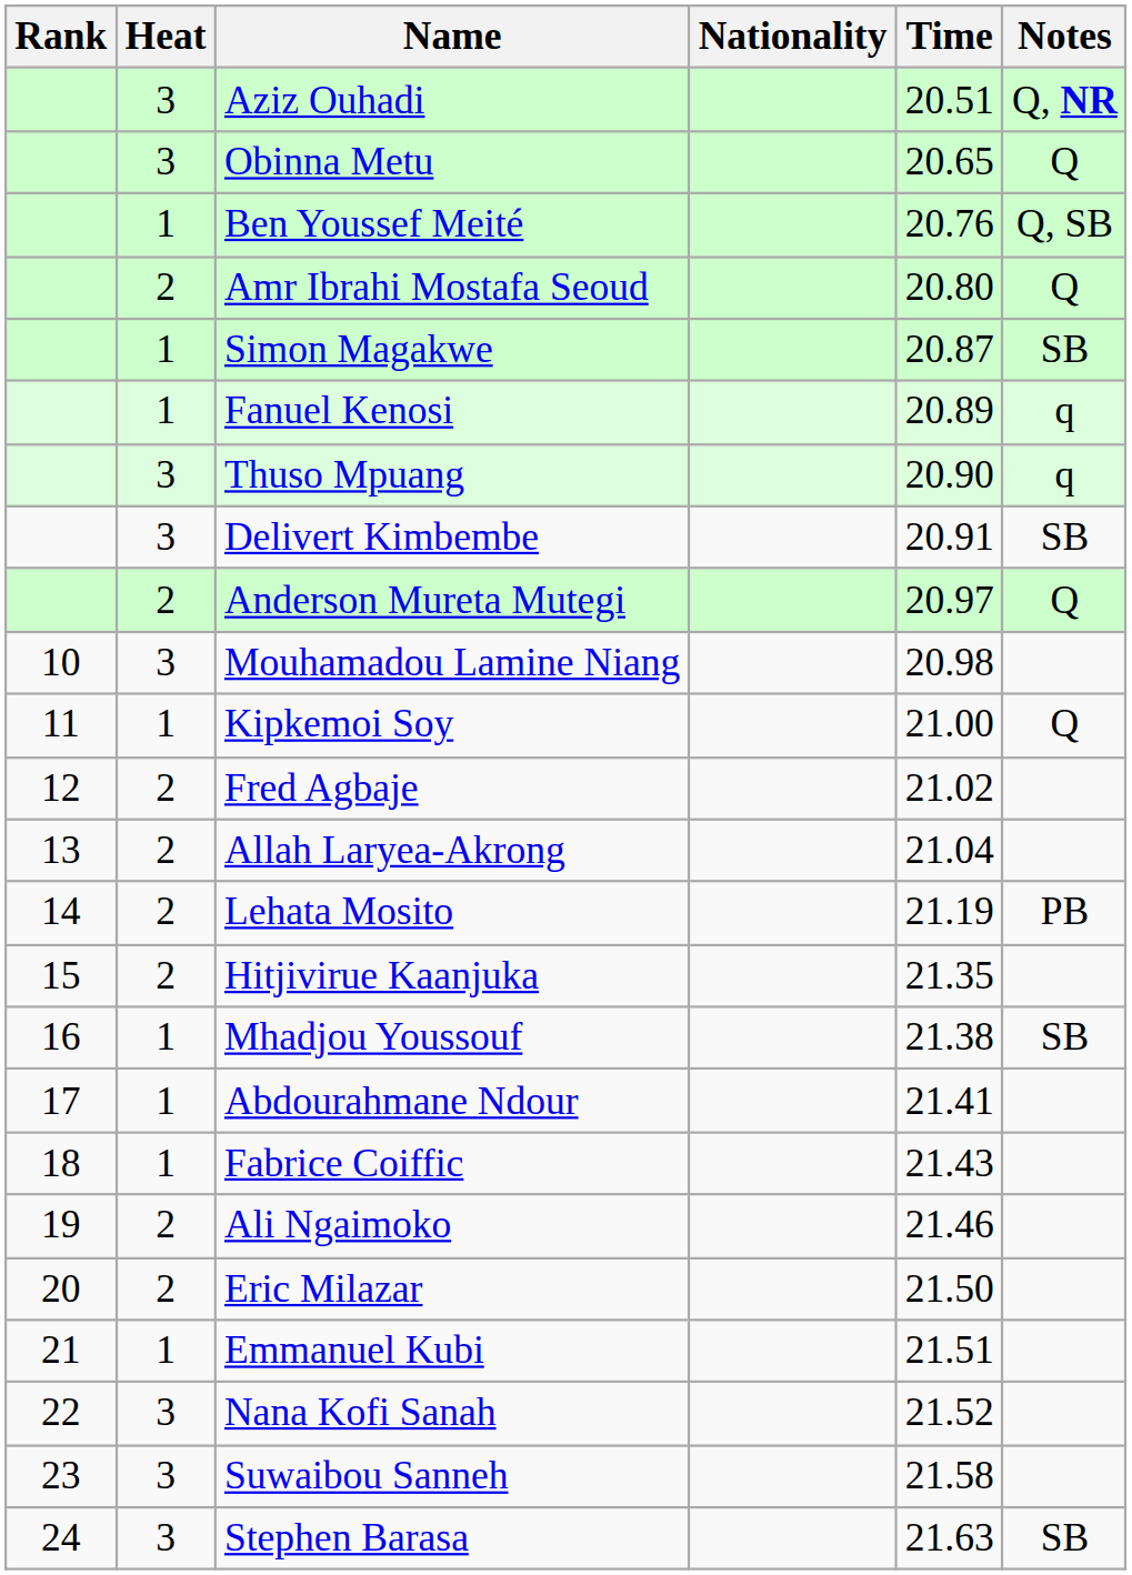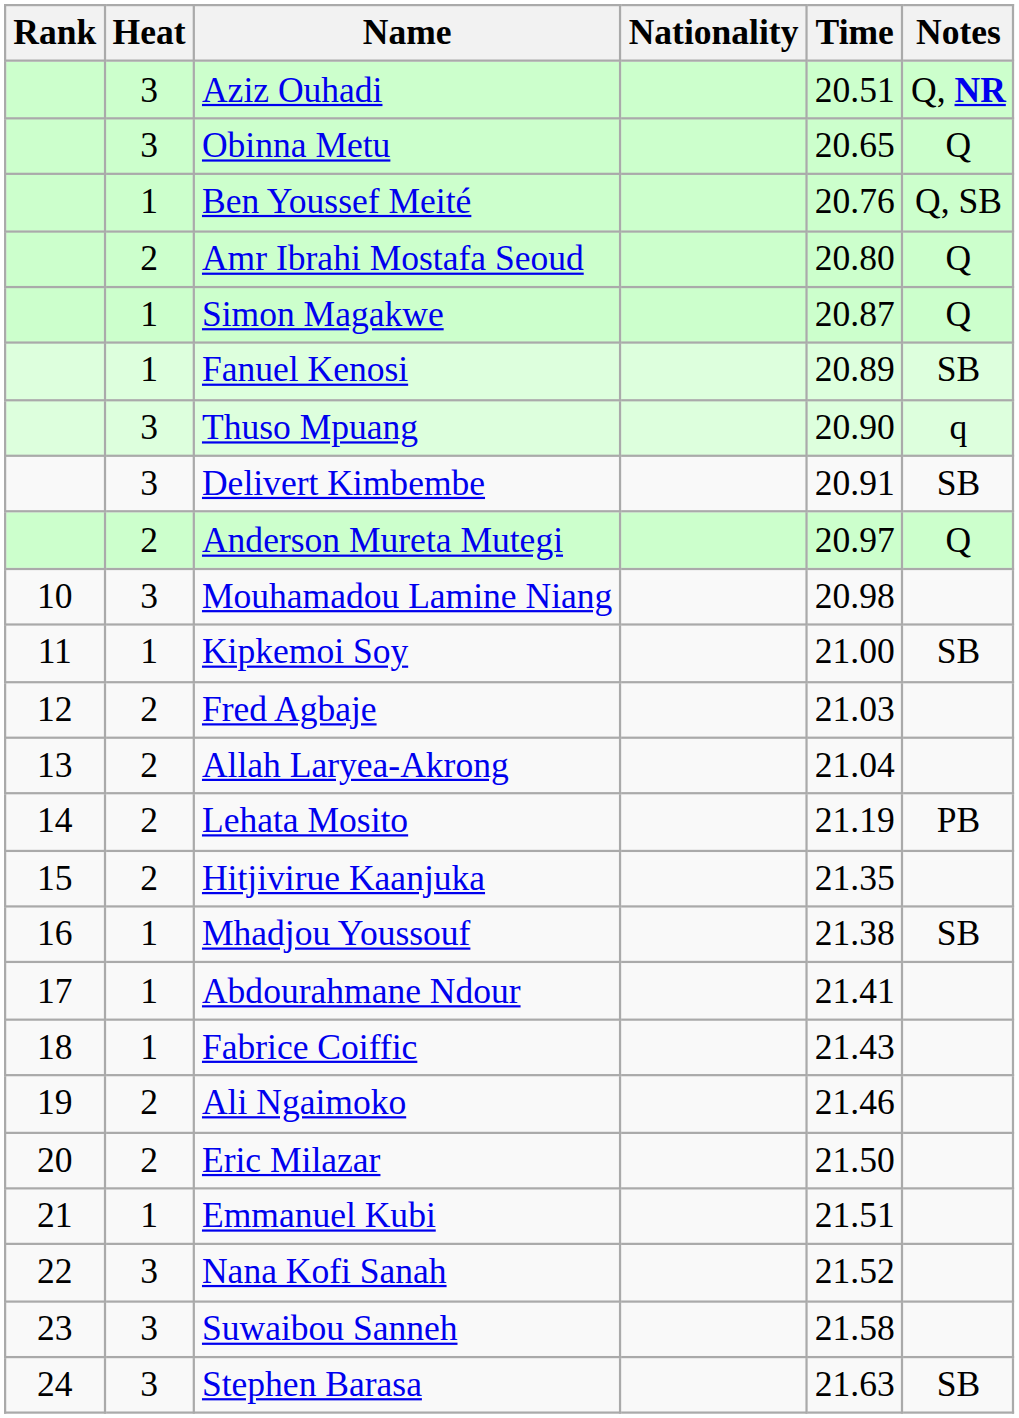 <table class="wikitable sortable" style="text-align:center">
 <tr>
 <th>Rank</th>
 <th>Heat</th>
 <th>Name</th>
 <th>Nationality</th>
 <th>Time</th>
 <th>Notes</th>
 </tr>
 <tr bgcolor=ccffcc>
 <td></td>
 <td>3</td>
 <td align=left><a href='#'>Aziz Ouhadi</a></td>
 <td align=left></td>
 <td>20.51</td>
 <td>Q, <strong><a href='#'>NR</a></strong></td>
 </tr>
 <tr bgcolor=ccffcc>
 <td></td>
 <td>3</td>
 <td align=left><a href='#'>Obinna Metu</a></td>
 <td align=left></td>
 <td>20.65</td>
 <td>Q</td>
 </tr>
 <tr bgcolor=ccffcc>
 <td></td>
 <td>1</td>
 <td align=left><a href='#'>Ben Youssef Meité</a></td>
 <td align=left></td>
 <td>20.76</td>
 <td>Q, SB</td>
 </tr>
 <tr bgcolor=ccffcc>
 <td></td>
 <td>2</td>
 <td align=left><a href='#'>Amr Ibrahi Mostafa Seoud</a></td>
 <td align=left></td>
 <td>20.80</td>
 <td>Q</td>
 </tr>
 <tr bgcolor=ccffcc>
 <td></td>
 <td>1</td>
 <td align=left><a href='#'>Simon Magakwe</a></td>
 <td align=left></td>
 <td>20.87</td>
-<td>SB</td>
+<td>Q</td>
 </tr>
 <tr bgcolor=ddffdd>
 <td></td>
 <td>1</td>
 <td align=left><a href='#'>Fanuel Kenosi</a></td>
 <td align=left></td>
 <td>20.89</td>
-<td>q</td>
+<td>SB</td>
 </tr>
 <tr bgcolor=ddffdd>
 <td></td>
 <td>3</td>
 <td align=left><a href='#'>Thuso Mpuang</a></td>
 <td align=left></td>
 <td>20.90</td>
 <td>q</td>
 </tr>
 <tr>
 <td></td>
 <td>3</td>
 <td align=left><a href='#'>Delivert Kimbembe</a></td>
 <td align=left></td>
 <td>20.91</td>
 <td>SB</td>
 </tr>
 <tr bgcolor=ccffcc>
 <td></td>
 <td>2</td>
 <td align=left><a href='#'>Anderson Mureta Mutegi</a></td>
 <td align=left></td>
 <td>20.97</td>
 <td>Q</td>
 </tr>
 <tr>
 <td>10</td>
 <td>3</td>
 <td align=left><a href='#'>Mouhamadou Lamine Niang</a></td>
 <td align=left></td>
 <td>20.98</td>
 <td></td>
 </tr>
 <tr>
 <td>11</td>
 <td>1</td>
 <td align=left><a href='#'>Kipkemoi Soy</a></td>
 <td align=left></td>
 <td>21.00</td>
-<td>Q</td>
+<td>SB</td>
 </tr>
 <tr>
 <td>12</td>
 <td>2</td>
 <td align=left><a href='#'>Fred Agbaje</a></td>
 <td align=left></td>
-<td>21.02</td>
+<td>21.03</td>
 <td></td>
 </tr>
 <tr>
 <td>13</td>
 <td>2</td>
 <td align=left><a href='#'>Allah Laryea-Akrong</a></td>
 <td align=left></td>
 <td>21.04</td>
 <td></td>
 </tr>
 <tr>
 <td>14</td>
 <td>2</td>
 <td align=left><a href='#'>Lehata Mosito</a></td>
 <td align=left></td>
 <td>21.19</td>
 <td>PB</td>
 </tr>
 <tr>
 <td>15</td>
 <td>2</td>
 <td align=left><a href='#'>Hitjivirue Kaanjuka</a></td>
 <td align=left></td>
 <td>21.35</td>
 <td></td>
 </tr>
 <tr>
 <td>16</td>
 <td>1</td>
 <td align=left><a href='#'>Mhadjou Youssouf</a></td>
 <td align=left></td>
 <td>21.38</td>
 <td>SB</td>
 </tr>
 <tr>
 <td>17</td>
 <td>1</td>
 <td align=left><a href='#'>Abdourahmane Ndour</a></td>
 <td align=left></td>
 <td>21.41</td>
 <td></td>
 </tr>
 <tr>
 <td>18</td>
 <td>1</td>
 <td align=left><a href='#'>Fabrice Coiffic</a></td>
 <td align=left></td>
 <td>21.43</td>
 <td></td>
 </tr>
 <tr>
 <td>19</td>
 <td>2</td>
 <td align=left><a href='#'>Ali Ngaimoko</a></td>
 <td align=left></td>
 <td>21.46</td>
 <td></td>
 </tr>
 <tr>
 <td>20</td>
 <td>2</td>
 <td align=left><a href='#'>Eric Milazar</a></td>
 <td align=left></td>
 <td>21.50</td>
 <td></td>
 </tr>
 <tr>
 <td>21</td>
 <td>1</td>
 <td align=left><a href='#'>Emmanuel Kubi</a></td>
 <td align=left></td>
 <td>21.51</td>
 <td></td>
 </tr>
 <tr>
 <td>22</td>
 <td>3</td>
 <td align=left><a href='#'>Nana Kofi Sanah</a></td>
 <td align=left></td>
 <td>21.52</td>
 <td></td>
 </tr>
 <tr>
 <td>23</td>
 <td>3</td>
 <td align=left><a href='#'>Suwaibou Sanneh</a></td>
 <td align=left></td>
 <td>21.58</td>
 <td></td>
 </tr>
 <tr>
 <td>24</td>
 <td>3</td>
 <td align=left><a href='#'>Stephen Barasa</a></td>
 <td align=left></td>
 <td>21.63</td>
 <td>SB</td>
 </tr>
 </table>
